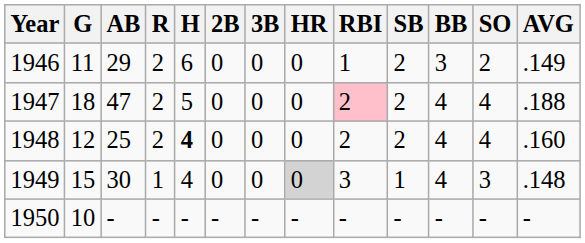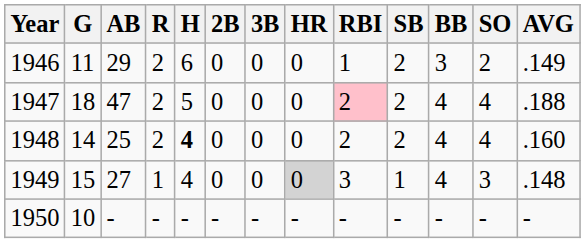 <table class="wikitable">
 <tr>
 <th><strong>Year</strong></th>
 <th><strong>G</strong></th>
 <th><strong>AB</strong></th>
 <th><strong>R</strong></th>
 <th><strong>H</strong></th>
 <th><strong>2B</strong></th>
 <th><strong>3B</strong></th>
 <th><strong>HR</strong></th>
 <th><strong>RBI</strong></th>
 <th><strong>SB</strong></th>
 <th><strong>BB</strong></th>
 <th><strong>SO</strong></th>
 <th><strong>AVG</strong></th>
 </tr>
 <tr>
 <td>1946</td>
 <td>11</td>
 <td>29</td>
 <td>2</td>
 <td>6</td>
 <td>0</td>
 <td>0</td>
 <td>0</td>
 <td>1</td>
 <td>2</td>
 <td>3</td>
 <td>2</td>
 <td>.149</td>
 </tr>
 <tr>
 <td>1947</td>
 <td>18</td>
 <td>47</td>
 <td>2</td>
 <td>5</td>
 <td>0</td>
 <td>0</td>
 <td>0</td>
 <td style="background: pink;">2</td>
 <td>2</td>
 <td>4</td>
 <td>4</td>
 <td>.188</td>
 </tr>
 <tr>
 <td>1948</td>
-<td>12</td>
+<td>14</td>
 <td>25</td>
 <td>2</td>
 <td><strong>4</strong></td>
 <td>0</td>
 <td>0</td>
 <td>0</td>
 <td>2</td>
 <td>2</td>
 <td>4</td>
 <td>4</td>
 <td>.160</td>
 </tr>
 <tr>
 <td>1949</td>
 <td>15</td>
-<td>30</td>
+<td>27</td>
 <td>1</td>
 <td>4</td>
 <td>0</td>
 <td>0</td>
 <td style="background: lightgrey;">0</td>
 <td>3</td>
 <td>1</td>
 <td>4</td>
 <td>3</td>
 <td>.148</td>
 </tr>
 <tr>
 <td>1950</td>
 <td>10</td>
 <td>-</td>
 <td>-</td>
 <td>-</td>
 <td>-</td>
 <td>-</td>
 <td>-</td>
 <td>-</td>
 <td>-</td>
 <td>-</td>
 <td>-</td>
 <td>-</td>
 </tr>
 </table>
